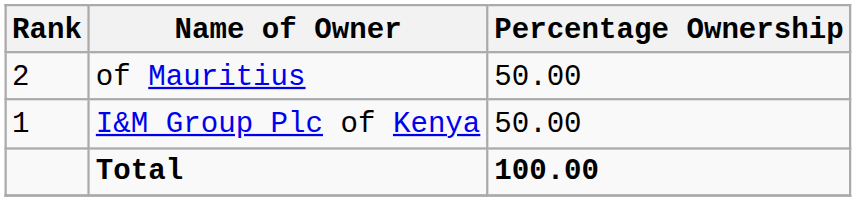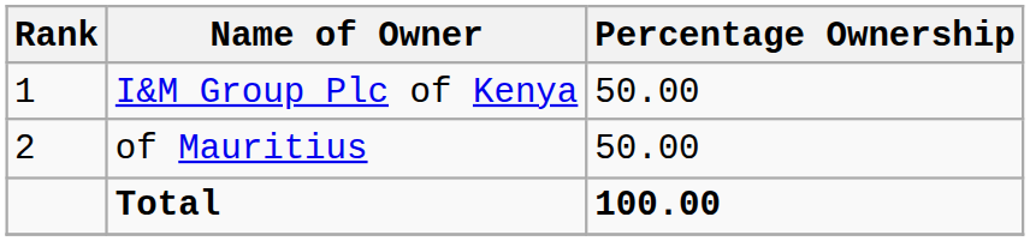 <table class="wikitable sortable" style="margin-left:auto;margin-right:auto">
 <tr>
 <th style="width:2em;">Rank</th>
 <th>Name of Owner</th>
 <th>Percentage Ownership</th>
 </tr>
 <tr>
-<td>2</td>
-<td> of <a href='#'>Mauritius</a></td>
+<td>1</td>
+<td><a href='#'>I&M Group Plc</a> of <a href='#'>Kenya</a></td>
 <td>50.00</td>
 </tr>
 <tr>
-<td>1</td>
-<td><a href='#'>I&M Group Plc</a> of <a href='#'>Kenya</a></td>
+<td>2</td>
+<td> of <a href='#'>Mauritius</a></td>
 <td>50.00</td>
 </tr>
 <tr>
 <td></td>
 <td><strong>Total</strong></td>
 <td><strong>100.00</strong></td>
 </tr>
 <tr>
 </tr>
 </table>
